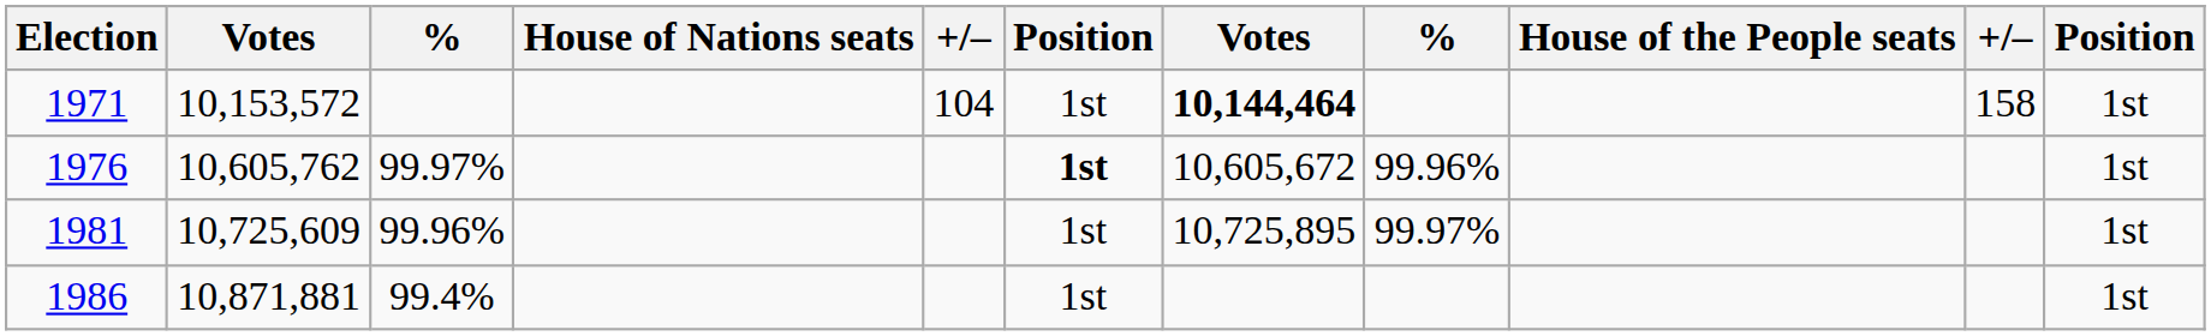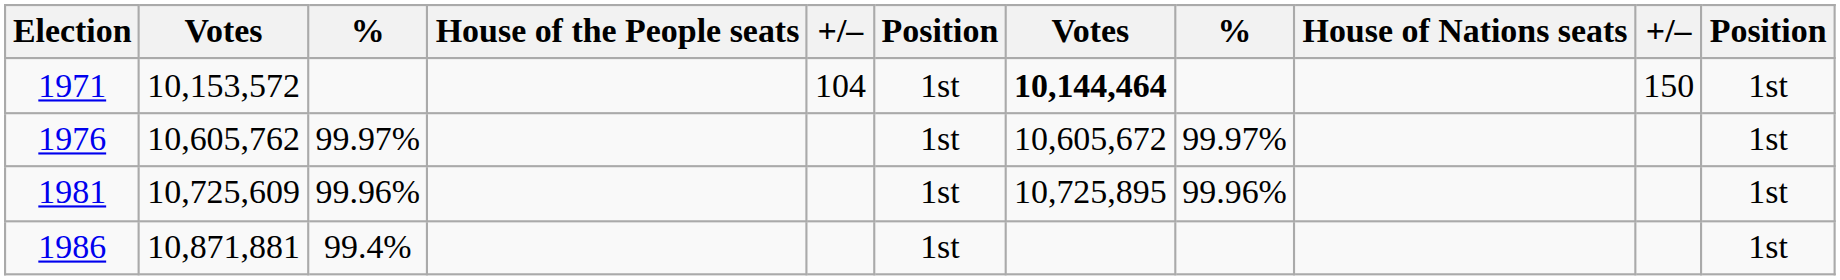 <table class=wikitable style=text-align:center>
 <tr>
 <th>Election</th>
 <th><strong>Votes</strong></th>
 <th>%</th>
-<th>House of Nations seats</th>
+<th>House of the People seats</th>
 <th>+/–</th>
 <th>Position</th>
 <th><strong>Votes</strong></th>
 <th>%</th>
-<th>House of the People seats</th>
+<th>House of Nations seats</th>
 <th>+/–</th>
 <th>Position</th>
 </tr>
 <tr>
 <td><a href='#'>1971</a></td>
 <td>10,153,572</td>
 <td></td>
 <td></td>
 <td> 104</td>
 <td> 1st</td>
 <td><strong>10,144,464</strong></td>
 <td></td>
 <td></td>
-<td> 158</td>
+<td> 150</td>
 <td> 1st</td>
 </tr>
 <tr>
 <td><a href='#'>1976</a></td>
 <td>10,605,762</td>
 <td>99.97%</td>
 <td></td>
 <td></td>
-<td><strong> 1st</strong></td>
+<td> 1st</td>
 <td>10,605,672</td>
-<td>99.96%</td>
+<td>99.97%</td>
 <td></td>
 <td></td>
 <td> 1st</td>
 </tr>
 <tr>
 <td><a href='#'>1981</a></td>
 <td>10,725,609</td>
 <td>99.96%</td>
 <td></td>
 <td></td>
 <td> 1st</td>
 <td>10,725,895</td>
-<td>99.97%</td>
+<td>99.96%</td>
 <td></td>
 <td></td>
 <td> 1st</td>
 </tr>
 <tr>
 <td><a href='#'>1986</a></td>
 <td>10,871,881</td>
 <td>99.4%</td>
 <td></td>
 <td></td>
 <td> 1st</td>
 <td></td>
 <td></td>
 <td></td>
 <td></td>
 <td> 1st</td>
 </tr>
 </table>
